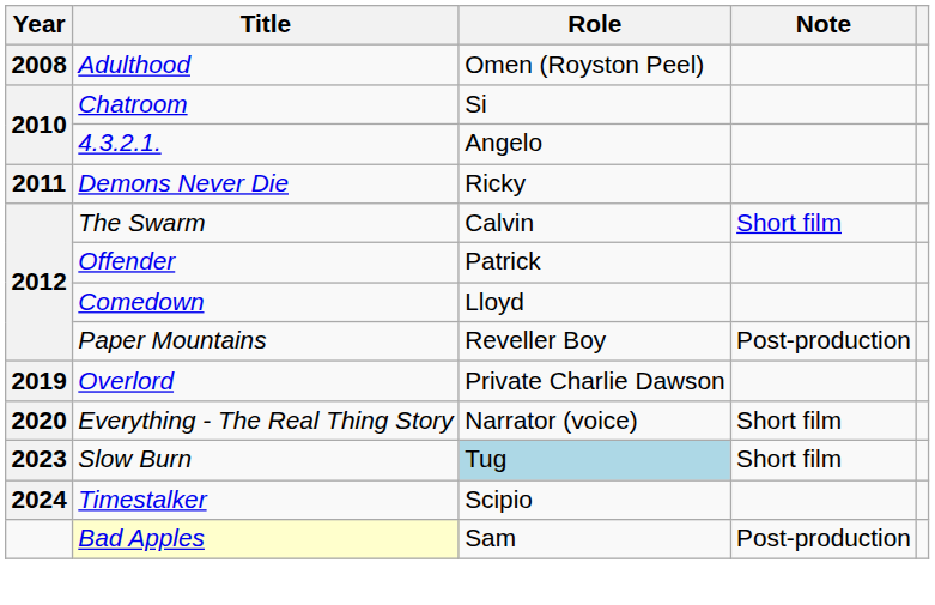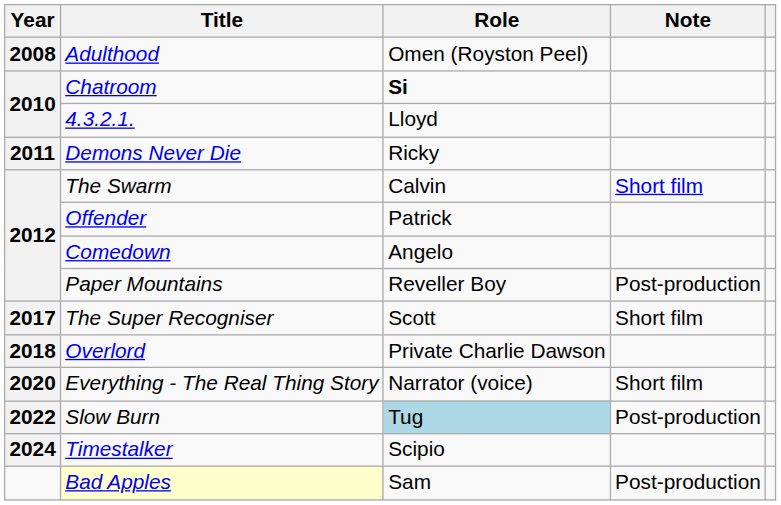 <table class="wikitable sortable plainrowheaders">
 <tr>
 <th scope="col">Year</th>
 <th scope="col">Title</th>
 <th scope="col">Role</th>
 <th scope="col" class="unsortable">Note</th>
 <th scope="col" class="unsortable"></th>
 </tr>
 <tr>
 <th scope="row">2008</th>
 <td><em><a href='#'>Adulthood</a></em></td>
 <td>Omen (Royston Peel)</td>
 <td></td>
 <td style="text-align:center;"></td>
 </tr>
 <tr>
 <th scope="row" rowspan="2">2010</th>
 <td><em><a href='#'>Chatroom</a></em></td>
-<td>Si</td>
+<td><strong>Si</strong></td>
 <td></td>
 <td style="text-align:center;"></td>
 </tr>
 <tr>
 <td><em><a href='#'>4.3.2.1.</a></em></td>
-<td>Angelo</td>
+<td>Lloyd</td>
 <td></td>
 <td style="text-align:center;"></td>
 </tr>
 <tr>
 <th scope="row">2011</th>
 <td><em><a href='#'>Demons Never Die</a></em></td>
 <td>Ricky</td>
 <td></td>
 <td style="text-align:center;"></td>
 </tr>
 <tr>
 <th scope="row" rowspan="4">2012</th>
 <td><em>The Swarm</em></td>
 <td>Calvin</td>
 <td><a href='#'>Short film</a></td>
 <td style="text-align:center;"></td>
 </tr>
 <tr>
 <td><em><a href='#'>Offender</a></em></td>
 <td>Patrick</td>
 <td></td>
 <td style="text-align:center;"></td>
 </tr>
 <tr>
 <td><em><a href='#'>Comedown</a></em></td>
-<td>Lloyd</td>
+<td>Angelo</td>
 <td></td>
 <td style="text-align:center;"></td>
 </tr>
 <tr>
 <td><em>Paper Mountains</em></td>
 <td>Reveller Boy</td>
 <td>Post-production</td>
 <td style="text-align:center;"></td>
 </tr>
 <tr>
-<th scope="row">2019</th>
+<th scope="row">2017</th>
+<td><em>The Super Recogniser</em></td>
+<td>Scott</td>
+<td>Short film</td>
+<td style="text-align:center;"></td>
+</tr>
+<tr>
+<th scope="row">2018</th>
 <td><em><a href='#'>Overlord</a></em></td>
 <td>Private Charlie Dawson</td>
 <td></td>
 <td style="text-align:center;"></td>
 </tr>
 <tr>
 <th scope="row">2020</th>
 <td><em>Everything - The Real Thing Story</em></td>
 <td>Narrator (voice)</td>
 <td>Short film</td>
 <td style="text-align:center;"></td>
 </tr>
 <tr>
-<th scope="row">2023</th>
+<th scope="row">2022</th>
 <td><em>Slow Burn</em></td>
 <td style="background: lightblue;">Tug</td>
-<td>Short film</td>
+<td>Post-production</td>
 <td style="text-align:center;"></td>
 </tr>
 <tr>
 <th scope="row">2024</th>
 <td><em><a href='#'>Timestalker</a></em></td>
 <td>Scipio</td>
 <td></td>
 <td style="text-align:center;"></td>
 </tr>
 <tr>
 <td></td>
 <td style="background:#FFFFCC;"><em><a href='#'>Bad Apples</a></em> </td>
 <td>Sam</td>
 <td>Post-production</td>
 <td style="text-align:center;"></td>
 </tr>
 </table>
